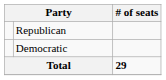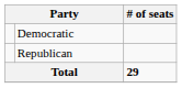 <table class="wikitable sortable">
 <tr>
 <th colspan="2" style="width:150px;">Party</th>
 <th># of seats</th>
 </tr>
 <tr>
 <td></td>
-<td>Republican</td>
+<td>Democratic</td>
 <td></td>
 </tr>
 <tr>
 <td></td>
-<td>Democratic</td>
+<td>Republican</td>
 <td></td>
 </tr>
 <tr>
 <th colspan=2>Total</th>
 <td><strong>29</strong></td>
 </tr>
 <tr>
 </tr>
 </table>
